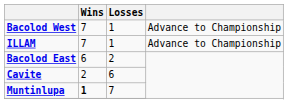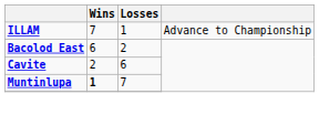 <table class="wikitable">
 <tr align=center>
 <th></th>
 <th>Wins</th>
 <th>Losses</th>
 <th></th>
-</tr>
-<tr>
-<td><strong><a href='#'>Bacolod West</a></strong></td>
-<td>7</td>
-<td>1</td>
-<td>Advance to Championship</td>
 </tr>
 <tr>
 <td><strong><a href='#'>ILLAM</a></strong></td>
 <td>7</td>
 <td>1</td>
 <td>Advance to Championship</td>
 </tr>
 <tr>
 <td><strong><a href='#'>Bacolod East</a></strong></td>
 <td>6</td>
 <td>2</td>
 </tr>
 <tr>
 <td><strong><a href='#'>Cavite</a></strong></td>
 <td>2</td>
 <td>6</td>
 </tr>
 <tr>
 <td><strong><a href='#'>Muntinlupa</a></strong></td>
 <td><strong>1</strong></td>
 <td>7</td>
 </tr>
 <tr>
 </tr>
 </table>
